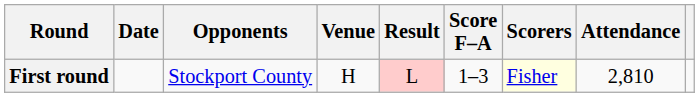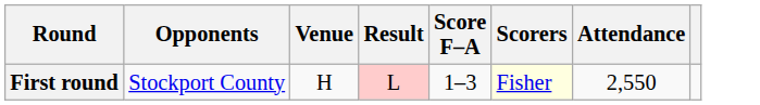 <table class="wikitable plainrowheaders sortable" style="text-align:center">
 <tr>
 <th scope="col">Round</th>
-<th scope="col">Date</th>
 <th scope="col">Opponents</th>
 <th scope="col">Venue</th>
 <th scope="col">Result</th>
 <th scope="col">Score<br>F–A</th>
 <th scope="col" class="unsortable">Scorers</th>
 <th scope="col">Attendance</th>
 <th scope=col class=unsortable></th>
 </tr>
 <tr>
 <th scope="row">First round</th>
-<td align="left"></td>
 <td align="left"><a href='#'>Stockport County</a></td>
 <td>H</td>
 <td style="background-color:#FFCCCC">L</td>
 <td>1–3</td>
 <td align="left" style="background: lightyellow;"><a href='#'>Fisher</a></td>
-<td>2,810</td>
+<td>2,550</td>
 <td></td>
 </tr>
 </table>
